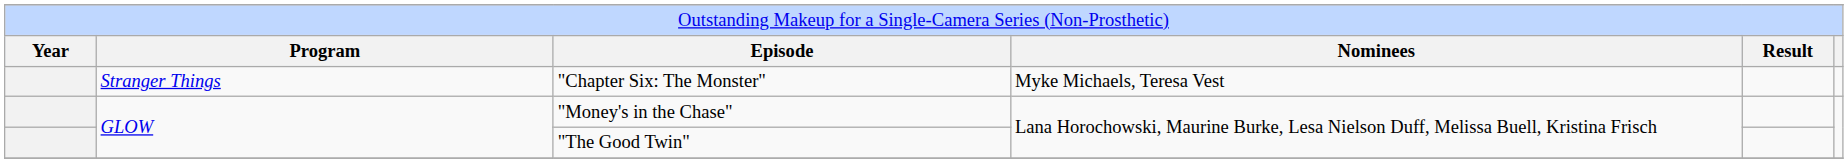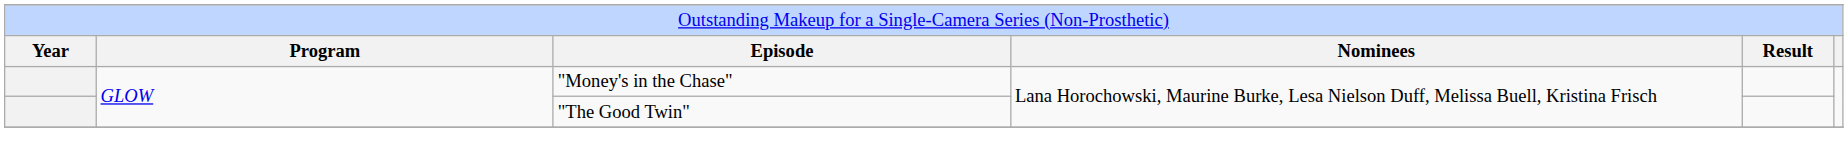 <table class="wikitable plainrowheaders" style="font-size: 90%" width=90%>
 <tr>
 </tr>
 <tr ---- bgcolor="#bfd7ff">
 <td colspan=6 align=center><a href='#'>Outstanding Makeup for a Single-Camera Series (Non-Prosthetic)</a></td>
 </tr>
 <tr ---- bgcolor="#ebf5ff">
 <th width="5%">Year</th>
 <th width="25%">Program</th>
 <th width="25%">Episode</th>
 <th width="40%">Nominees</th>
 <th width="13%">Result</th>
 <th width="5%"></th>
-</tr>
-<tr>
-<th scope=row></th>
-<td><em><a href='#'>Stranger Things</a></em></td>
-<td>"Chapter Six: The Monster"</td>
-<td>Myke Michaels, Teresa Vest</td>
-<td></td>
-<td></td>
 </tr>
 <tr>
 <th scope=row></th>
 <td rowspan="2"><em><a href='#'>GLOW</a></em></td>
 <td>"Money's in the Chase"</td>
 <td rowspan="2">Lana Horochowski, Maurine Burke, Lesa Nielson Duff, Melissa Buell, Kristina Frisch</td>
 <td></td>
 <td rowspan="2"></td>
 </tr>
 <tr>
 <th scope=row></th>
 <td>"The Good Twin"</td>
 <td></td>
 </tr>
 <tr>
 </tr>
 </table>
